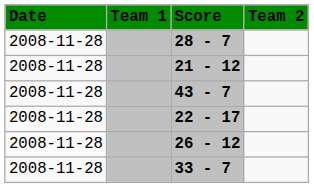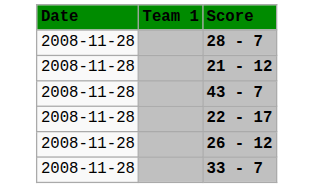 <table class="wikitable" style="margin:0.5em auto; font-size:95%">
 <tr bgcolor="#008B00">
 <td><strong>Date</strong></td>
 <td><strong>Team 1</strong></td>
 <td><strong>Score</strong></td>
-<td><strong>Team 2</strong></td>
 </tr>
 <tr>
 <td>2008-11-28</td>
 <td bgcolor="silver"><strong></strong></td>
 <td bgcolor="silver"><strong>28 - 7</strong></td>
-<td></td>
 </tr>
 <tr>
 <td>2008-11-28</td>
 <td bgcolor="silver"><strong></strong></td>
 <td bgcolor="silver"><strong>21 - 12</strong></td>
-<td></td>
 </tr>
 <tr>
 <td>2008-11-28</td>
 <td bgcolor="silver"><strong></strong></td>
 <td bgcolor="silver"><strong>43 - 7</strong></td>
-<td></td>
 </tr>
 <tr>
 <td>2008-11-28</td>
 <td bgcolor="silver"><strong></strong></td>
 <td bgcolor="silver"><strong>22 - 17</strong></td>
-<td></td>
 </tr>
 <tr>
 <td>2008-11-28</td>
 <td bgcolor="silver"><strong></strong></td>
 <td bgcolor="silver"><strong>26 - 12</strong></td>
-<td></td>
 </tr>
 <tr>
 <td>2008-11-28</td>
 <td bgcolor="silver"><strong></strong></td>
 <td bgcolor="silver"><strong>33 - 7</strong></td>
-<td></td>
 </tr>
 </table>
